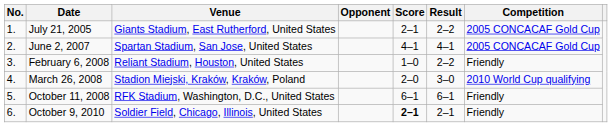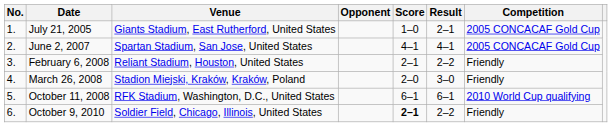 <table class="wikitable sortable">
 <tr>
 <th scope=col>No.</th>
 <th scope=col>Date</th>
 <th scope=col>Venue</th>
 <th scope=col>Opponent</th>
 <th scope=col>Score</th>
 <th scope=col>Result</th>
 <th scope=col>Competition</th>
 <th scope=col class="unsortable"></th>
 </tr>
 <tr>
 <td>1.</td>
 <td>July 21, 2005</td>
 <td><a href='#'>Giants Stadium</a>, <a href='#'>East Rutherford</a>, United States</td>
 <td></td>
+<td style="text-align:center;">1–0</td>
 <td style="text-align:center;">2–1</td>
-<td style="text-align:center;">2–2</td>
 <td><a href='#'>2005 CONCACAF Gold Cup</a></td>
 </tr>
 <tr>
 <td>2.</td>
 <td>June 2, 2007</td>
 <td><a href='#'>Spartan Stadium</a>, <a href='#'>San Jose</a>, United States</td>
 <td></td>
 <td style="text-align:center;">4–1</td>
 <td style="text-align:center;">4–1</td>
 <td><a href='#'>2005 CONCACAF Gold Cup</a></td>
 </tr>
 <tr>
 <td>3.</td>
 <td>February 6, 2008</td>
 <td><a href='#'>Reliant Stadium</a>, <a href='#'>Houston</a>, United States</td>
 <td></td>
-<td style="text-align:center;">1–0</td>
+<td style="text-align:center;">2–1</td>
 <td style="text-align:center;">2–2</td>
 <td>Friendly</td>
 </tr>
 <tr>
 <td>4.</td>
 <td>March 26, 2008</td>
 <td><a href='#'>Stadion Miejski, Kraków</a>, <a href='#'>Kraków</a>, Poland</td>
 <td></td>
 <td style="text-align:center;">2–0</td>
 <td style="text-align:center;">3–0</td>
-<td><a href='#'>2010 World Cup qualifying</a></td>
+<td>Friendly</td>
 </tr>
 <tr>
 <td>5.</td>
 <td>October 11, 2008</td>
 <td><a href='#'>RFK Stadium</a>, Washington, D.C., United States</td>
 <td></td>
 <td style="text-align:center;">6–1</td>
 <td style="text-align:center;">6–1</td>
-<td>Friendly</td>
+<td><a href='#'>2010 World Cup qualifying</a></td>
 </tr>
 <tr>
 <td>6.</td>
 <td>October 9, 2010</td>
 <td><a href='#'>Soldier Field</a>, <a href='#'>Chicago</a>, <a href='#'>Illinois</a>, United States</td>
 <td></td>
 <td style="text-align:center;"><strong>2–1</strong></td>
-<td style="text-align:center;">2–1</td>
+<td style="text-align:center;">2–2</td>
 <td>Friendly</td>
 </tr>
 </table>
